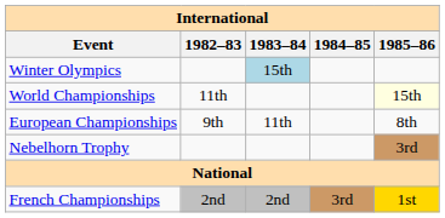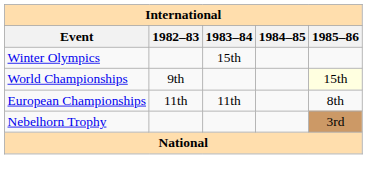 <table class="wikitable" style="text-align:center">
 <tr>
 <th style="background-color: #ffdead; " colspan=5 align=center><strong>International</strong></th>
 </tr>
 <tr>
 <th>Event</th>
 <th>1982–83</th>
 <th>1983–84</th>
 <th>1984–85</th>
 <th>1985–86</th>
 </tr>
 <tr>
 <td align=left><a href='#'>Winter Olympics</a></td>
 <td></td>
-<td style="background: lightblue;">15th</td>
+<td>15th</td>
 <td></td>
 <td></td>
 </tr>
 <tr>
 <td align=left><a href='#'>World Championships</a></td>
-<td>11th</td>
+<td>9th</td>
 <td></td>
 <td></td>
 <td style="background: lightyellow;">15th</td>
 </tr>
 <tr>
 <td align=left><a href='#'>European Championships</a></td>
-<td>9th</td>
+<td>11th</td>
 <td>11th</td>
 <td></td>
 <td>8th</td>
 </tr>
 <tr>
 <td align=left><a href='#'>Nebelhorn Trophy</a></td>
 <td></td>
 <td></td>
 <td></td>
 <td bgcolor=cc9966>3rd</td>
 </tr>
 <tr>
 <th style="background-color: #ffdead; " colspan=5 align=center><strong>National</strong></th>
 </tr>
-<tr>
-<td align=left><a href='#'>French Championships</a></td>
-<td bgcolor=silver>2nd</td>
-<td bgcolor=silver>2nd</td>
-<td bgcolor=cc9966>3rd</td>
-<td bgcolor=gold>1st</td>
-</tr>
 </table>
